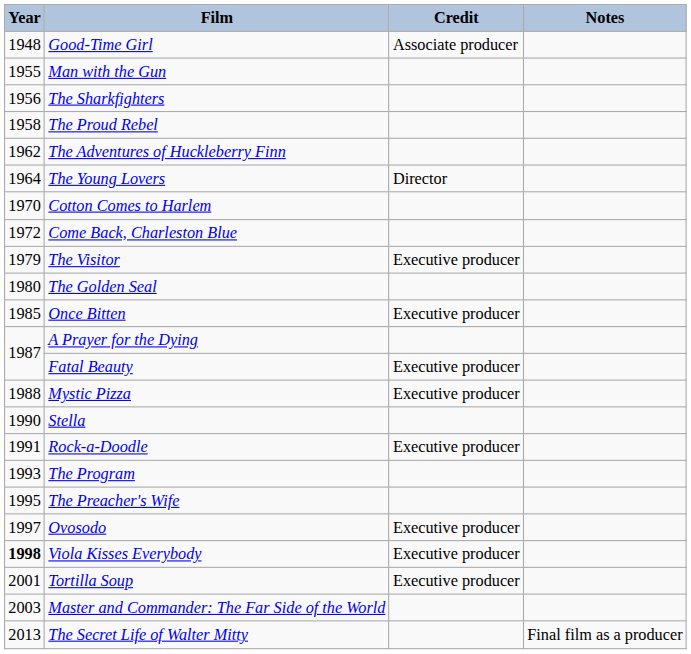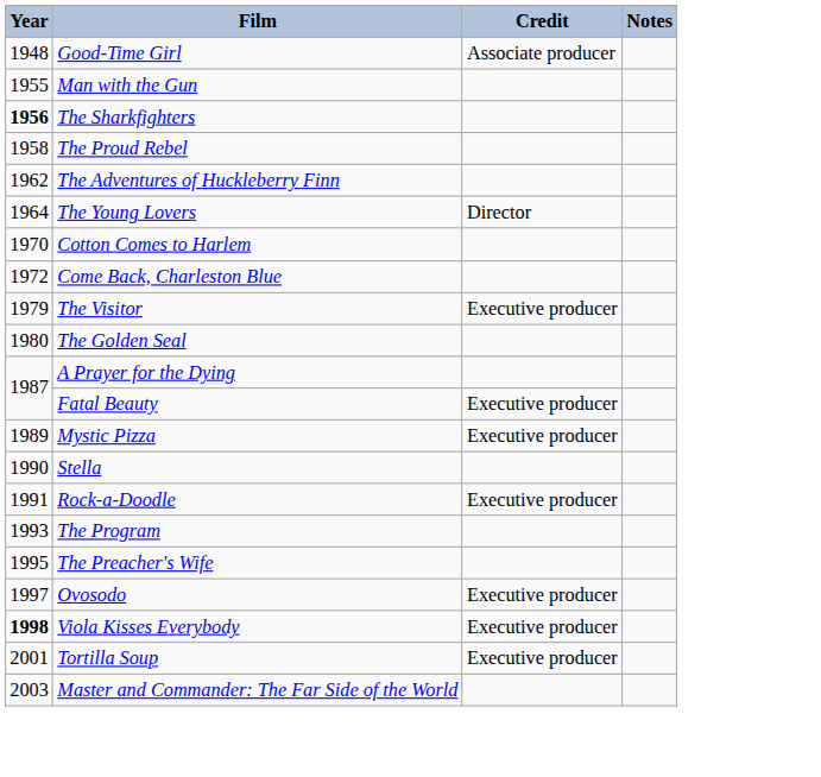 <table class="wikitable" style="font-size:95%;">
 <tr>
 <th style="background:#B0C4DE;">Year</th>
 <th style="background:#B0C4DE;">Film</th>
 <th style="background:#B0C4DE;">Credit</th>
 <th style="background:#B0C4DE;">Notes</th>
 </tr>
 <tr>
 <td>1948</td>
 <td><em><a href='#'>Good-Time Girl</a></em></td>
 <td>Associate producer</td>
 <td></td>
 </tr>
 <tr>
 <td>1955</td>
 <td><em><a href='#'>Man with the Gun</a></em></td>
 <td></td>
 <td></td>
 </tr>
 <tr>
-<td>1956</td>
+<td><strong>1956</strong></td>
 <td><em><a href='#'>The Sharkfighters</a></em></td>
 <td></td>
 <td></td>
 </tr>
 <tr>
 <td>1958</td>
 <td><em><a href='#'>The Proud Rebel</a></em></td>
 <td></td>
 <td></td>
 </tr>
 <tr>
 <td>1962</td>
 <td><em><a href='#'>The Adventures of Huckleberry Finn</a></em></td>
 <td></td>
 <td></td>
 </tr>
 <tr>
 <td>1964</td>
 <td><em><a href='#'>The Young Lovers</a></em></td>
 <td>Director</td>
 <td></td>
 </tr>
 <tr>
 <td>1970</td>
 <td><em><a href='#'>Cotton Comes to Harlem</a></em></td>
 <td></td>
 <td></td>
 </tr>
 <tr>
 <td>1972</td>
 <td><em><a href='#'>Come Back, Charleston Blue</a></em></td>
 <td></td>
 <td></td>
 </tr>
 <tr>
 <td>1979</td>
 <td><em><a href='#'>The Visitor</a></em></td>
 <td>Executive producer</td>
 <td></td>
 </tr>
 <tr>
 <td>1980</td>
 <td><em><a href='#'>The Golden Seal</a></em></td>
 <td></td>
 <td></td>
 </tr>
 <tr>
-<td>1985</td>
-<td><em><a href='#'>Once Bitten</a></em></td>
-<td>Executive producer</td>
-<td></td>
-</tr>
-<tr>
 <td rowspan=2>1987</td>
 <td><em><a href='#'>A Prayer for the Dying</a></em></td>
 <td></td>
 <td></td>
 </tr>
 <tr>
 <td><em><a href='#'>Fatal Beauty</a></em></td>
 <td>Executive producer</td>
 <td></td>
 </tr>
 <tr>
-<td>1988</td>
+<td>1989</td>
 <td><em><a href='#'>Mystic Pizza</a></em></td>
 <td>Executive producer</td>
 <td></td>
 </tr>
 <tr>
 <td>1990</td>
 <td><em><a href='#'>Stella</a></em></td>
 <td></td>
 <td></td>
 </tr>
 <tr>
 <td>1991</td>
 <td><em><a href='#'>Rock-a-Doodle</a></em></td>
 <td>Executive producer</td>
 <td></td>
 </tr>
 <tr>
 <td>1993</td>
 <td><em><a href='#'>The Program</a></em></td>
 <td></td>
 <td></td>
 </tr>
 <tr>
 <td>1995</td>
 <td><em><a href='#'>The Preacher's Wife</a></em></td>
 <td></td>
 <td></td>
 </tr>
 <tr>
 <td>1997</td>
 <td><em><a href='#'>Ovosodo</a></em></td>
 <td>Executive producer</td>
 <td></td>
 </tr>
 <tr>
 <td><strong>1998</strong></td>
 <td><em><a href='#'>Viola Kisses Everybody</a></em></td>
 <td>Executive producer</td>
 <td></td>
 </tr>
 <tr>
 <td>2001</td>
 <td><em><a href='#'>Tortilla Soup</a></em></td>
 <td>Executive producer</td>
 <td></td>
 </tr>
 <tr>
 <td>2003</td>
 <td><em><a href='#'>Master and Commander: The Far Side of the World</a></em></td>
 <td></td>
 <td></td>
 </tr>
-<tr>
-<td>2013</td>
-<td><em><a href='#'>The Secret Life of Walter Mitty</a></em></td>
-<td></td>
-<td>Final film as a producer</td>
-</tr>
 </table>
